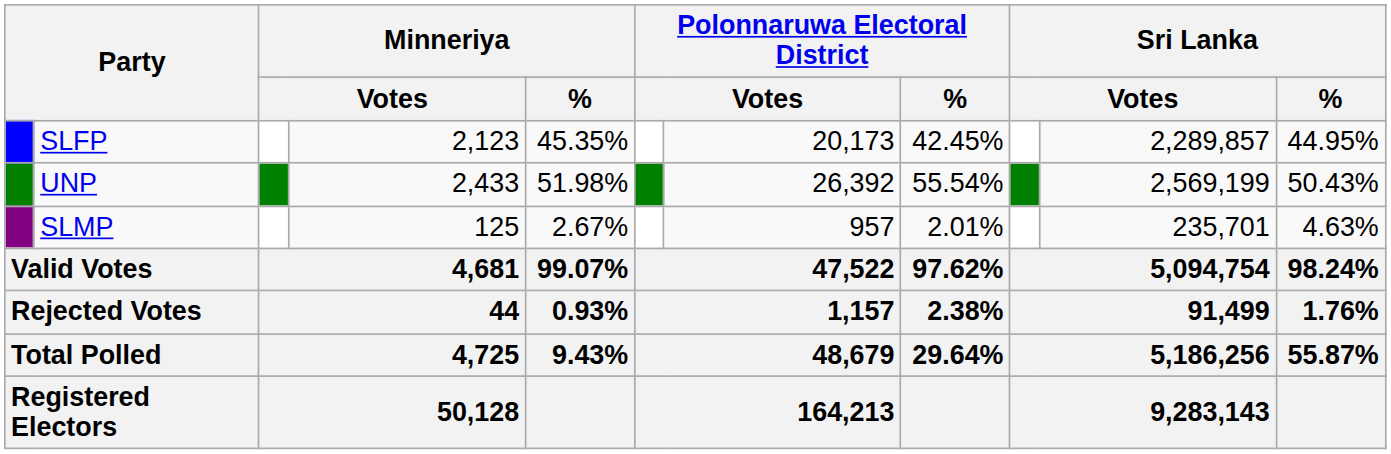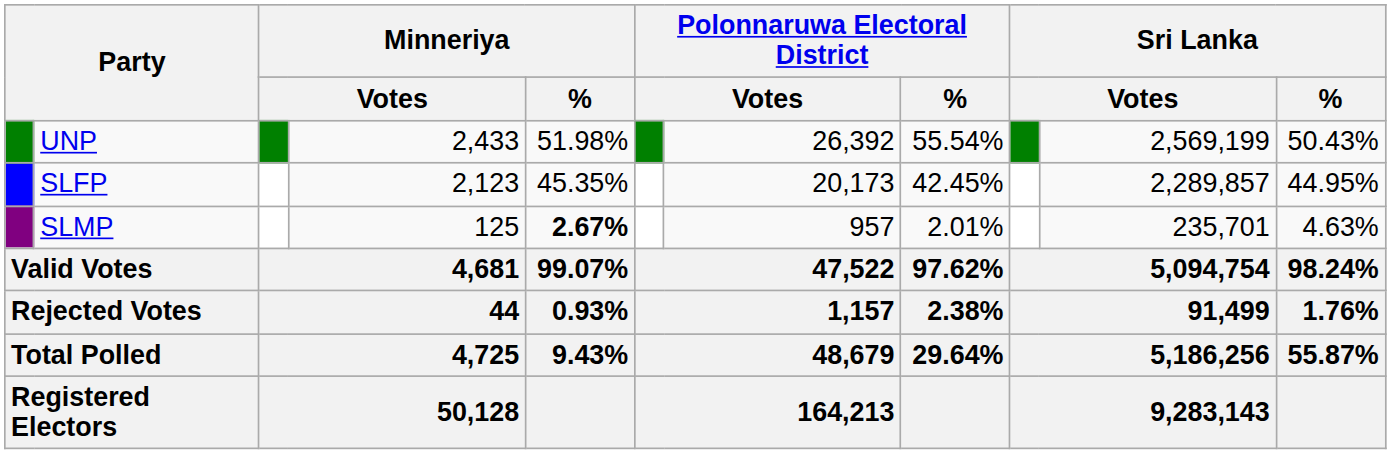 <table class="wikitable">
 <tr>
 <th colspan="2" width="144px"rowspan="2">Party</th>
 <th colspan="3" width="216px">Minneriya</th>
 <th colspan="3" width="216px"><a href='#'>Polonnaruwa Electoral District</a></th>
 <th colspan="3" width="216px">Sri Lanka</th>
 </tr>
 <tr>
 <th colspan="2" width="144px">Votes</th>
 <th>%</th>
 <th colspan="2" width="144px">Votes</th>
 <th>%</th>
 <th colspan="2" width="144px">Votes</th>
 <th>%</th>
 </tr>
 <tr>
+<td style="background-color:green;" width="10px"></td>
+<td style="text-align:left;"><a href='#'>UNP</a></td>
+<td style="background-color:green;" width="10px"></td>
+<td style="text-align:right;">2,433</td>
+<td style="text-align:right;">51.98%</td>
+<td style="background-color:green;" width="10px"></td>
+<td style="text-align:right;">26,392</td>
+<td style="text-align:right;">55.54%</td>
+<td style="background-color:green;" width="10px"></td>
+<td style="text-align:right;">2,569,199</td>
+<td style="text-align:right;">50.43%</td>
+</tr>
+<tr>
 <td style="background-color:blue;" width="10px"></td>
 <td style="text-align:left;"><a href='#'>SLFP</a></td>
 <td style="background-color:white;" width="10px"></td>
 <td style="text-align:right;">2,123</td>
 <td style="text-align:right;">45.35%</td>
 <td style="background-color:white;" width="10px"></td>
 <td style="text-align:right;">20,173</td>
 <td style="text-align:right;">42.45%</td>
 <td style="background-color:white;" width="10px"></td>
 <td style="text-align:right;">2,289,857</td>
 <td style="text-align:right;">44.95%</td>
 </tr>
 <tr>
-<td style="background-color:green;" width="10px"></td>
-<td style="text-align:left;"><a href='#'>UNP</a></td>
-<td style="background-color:green;" width="10px"></td>
-<td style="text-align:right;">2,433</td>
-<td style="text-align:right;">51.98%</td>
-<td style="background-color:green;" width="10px"></td>
-<td style="text-align:right;">26,392</td>
-<td style="text-align:right;">55.54%</td>
-<td style="background-color:green;" width="10px"></td>
-<td style="text-align:right;">2,569,199</td>
-<td style="text-align:right;">50.43%</td>
-</tr>
-<tr>
 <td style="background-color:purple;" width="10px"></td>
 <td style="text-align:left;"><a href='#'>SLMP</a></td>
 <td style="background-color:white;" width="10px"></td>
 <td style="text-align:right;">125</td>
-<td style="text-align:right;">2.67%</td>
+<td style="text-align:right;"><strong>2.67%</strong></td>
 <td style="background-color:white;" width="10px"></td>
 <td style="text-align:right;">957</td>
 <td style="text-align:right;">2.01%</td>
 <td style="background-color:white;" width="10px"></td>
 <td style="text-align:right;">235,701</td>
 <td style="text-align:right;">4.63%</td>
 </tr>
 <tr>
 <th colspan="2" width="144px"style="text-align:left;">Valid Votes</th>
 <th style="text-align:right;"colspan="2" width="144px">4,681</th>
 <th style="text-align:right;">99.07%</th>
 <th style="text-align:right;"colspan="2" width="144px">47,522</th>
 <th style="text-align:right;">97.62%</th>
 <th style="text-align:right;"colspan="2" width="144px">5,094,754</th>
 <th style="text-align:right;">98.24%</th>
 </tr>
 <tr>
 <th colspan="2" width="144px"style="text-align:left;">Rejected Votes</th>
 <th style="text-align:right;"colspan="2" width="144px">44</th>
 <th style="text-align:right;">0.93%</th>
 <th style="text-align:right;"colspan="2" width="144px">1,157</th>
 <th style="text-align:right;">2.38%</th>
 <th style="text-align:right;"colspan="2" width="144px">91,499</th>
 <th style="text-align:right;">1.76%</th>
 </tr>
 <tr>
 <th colspan="2" width="144px"style="text-align:left;">Total Polled</th>
 <th style="text-align:right;"colspan="2" width="144px">4,725</th>
 <th style="text-align:right;">9.43%</th>
 <th style="text-align:right;"colspan="2" width="144px">48,679</th>
 <th style="text-align:right;">29.64%</th>
 <th style="text-align:right;"colspan="2" width="144px">5,186,256</th>
 <th style="text-align:right;">55.87%</th>
 </tr>
 <tr>
 <th colspan="2" width="144px"style="text-align:left;">Registered Electors</th>
 <th style="text-align:right;"colspan="2" width="144px">50,128</th>
 <th></th>
 <th style="text-align:right;"colspan="2" width="144px">164,213</th>
 <th></th>
 <th style="text-align:right;"colspan="2" width="144px">9,283,143</th>
 <th></th>
 </tr>
 </table>
